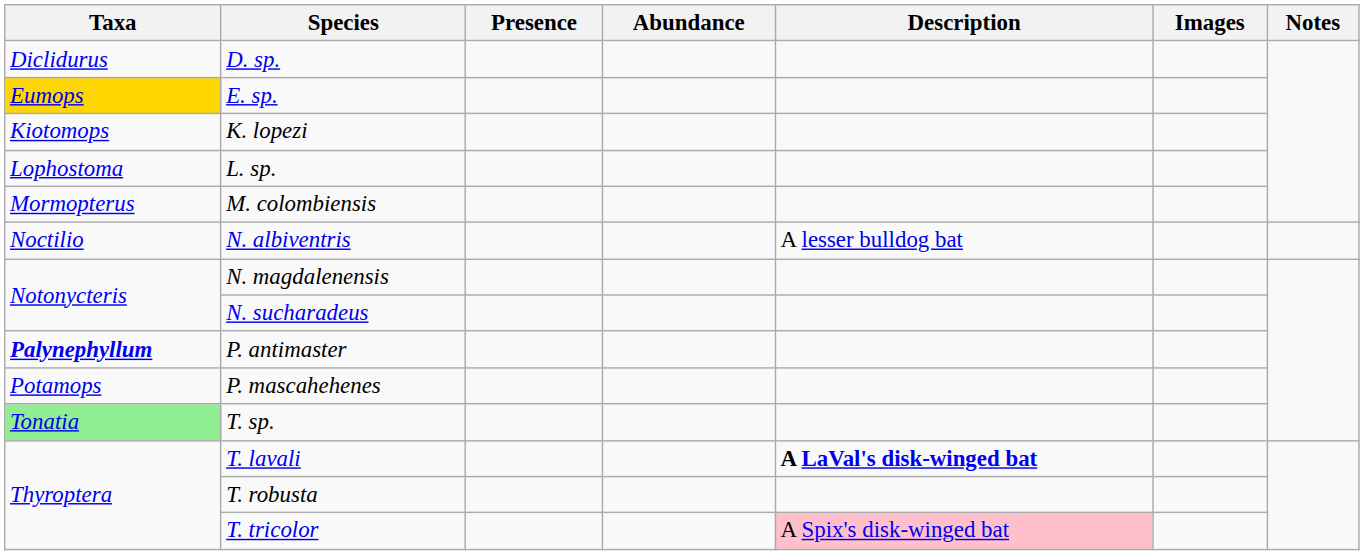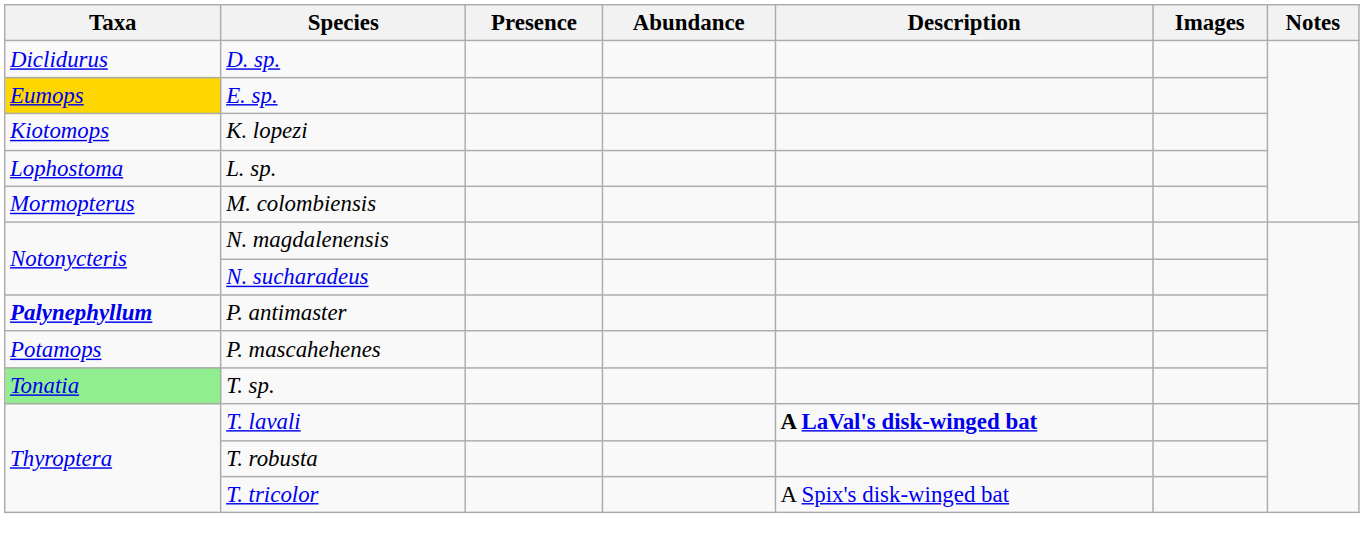 <table class="wikitable sortable" align="center" width="75%">
 <tr>
 <th>Taxa</th>
 <th>Species</th>
 <th>Presence</th>
 <th>Abundance</th>
 <th>Description</th>
 <th>Images</th>
 <th>Notes</th>
 </tr>
 <tr>
 <td><em><a href='#'>Diclidurus</a></em></td>
 <td><em><a href='#'>D. sp.</a></em></td>
 <td></td>
 <td></td>
 <td></td>
 <td></td>
 <td rowspan = "5"></td>
 </tr>
 <tr>
 <td style="background: gold;"><em><a href='#'>Eumops</a></em></td>
 <td><em><a href='#'>E. sp.</a></em></td>
 <td></td>
 <td></td>
 <td></td>
 <td></td>
 </tr>
 <tr>
 <td><em><a href='#'>Kiotomops</a></em></td>
 <td><em>K. lopezi</em></td>
 <td></td>
 <td></td>
 <td></td>
 <td></td>
 </tr>
 <tr>
 <td><em><a href='#'>Lophostoma</a></em></td>
 <td><em>L. sp.</em></td>
 <td></td>
 <td></td>
 <td></td>
 <td></td>
 </tr>
 <tr>
 <td><em><a href='#'>Mormopterus</a></em></td>
 <td><em>M. colombiensis</em></td>
 <td></td>
 <td></td>
-<td></td>
-<td></td>
-</tr>
-<tr>
-<td><em><a href='#'>Noctilio </a></em></td>
-<td><em><a href='#'>N. albiventris</a></em></td>
-<td></td>
-<td></td>
-<td>A <a href='#'>lesser bulldog bat</a></td>
 <td></td>
 <td></td>
 </tr>
 <tr>
 <td rowspan = "2"><em><a href='#'>Notonycteris</a></em></td>
 <td><em>N. magdalenensis</em></td>
 <td></td>
 <td></td>
 <td></td>
 <td></td>
 <td rowspan = "5"></td>
 </tr>
 <tr>
 <td><em><a href='#'>N. sucharadeus</a></em></td>
 <td></td>
 <td></td>
 <td></td>
 <td></td>
 </tr>
 <tr>
 <td><strong><em><a href='#'>Palynephyllum</a></em></strong></td>
 <td><em>P. antimaster</em></td>
 <td></td>
 <td></td>
 <td></td>
 <td></td>
 </tr>
 <tr>
 <td><em><a href='#'>Potamops</a></em></td>
 <td><em>P. mascahehenes</em></td>
 <td></td>
 <td></td>
 <td></td>
 <td></td>
 </tr>
 <tr>
 <td style="background: lightgreen;"><em><a href='#'>Tonatia</a></em></td>
 <td><em>T. sp.</em></td>
 <td></td>
 <td></td>
 <td></td>
 <td></td>
 </tr>
 <tr>
 <td rowspan = "3"><em><a href='#'>Thyroptera</a></em></td>
 <td><em><a href='#'>T. lavali</a></em></td>
 <td></td>
 <td></td>
 <td><strong>A <a href='#'>LaVal's disk-winged bat</a></strong></td>
 <td></td>
 <td rowspan = "3"></td>
 </tr>
 <tr>
 <td><em>T. robusta</em></td>
 <td></td>
 <td></td>
 <td></td>
 <td></td>
 </tr>
 <tr>
 <td><em><a href='#'>T. tricolor</a></em></td>
 <td></td>
 <td></td>
-<td style="background: pink;">A <a href='#'>Spix's disk-winged bat</a></td>
+<td>A <a href='#'>Spix's disk-winged bat</a></td>
 <td></td>
 </tr>
 </table>
